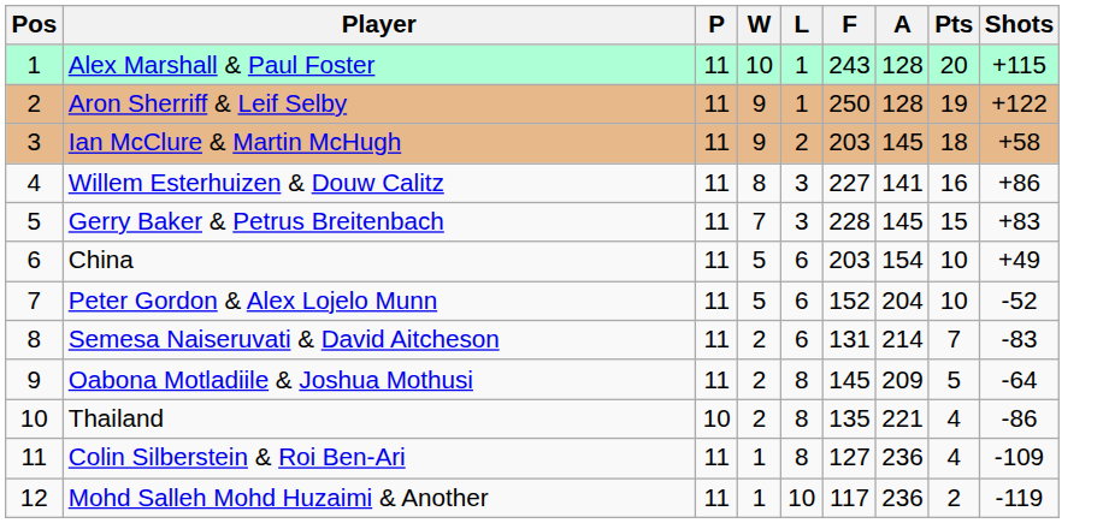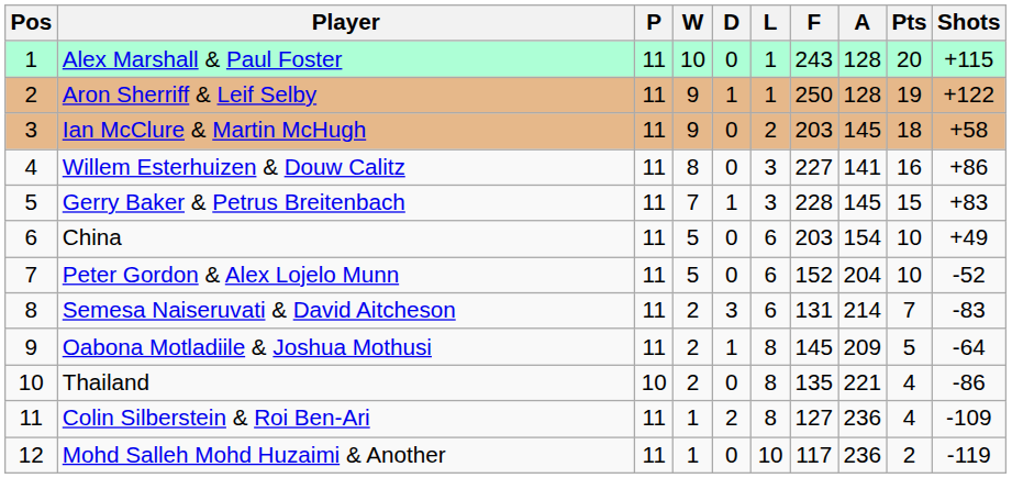 <table class="wikitable" style="font-size: 100%">
 <tr>
 <th width=20>Pos</th>
 <th width=400>Player</th>
 <th width=20>P</th>
 <th width=20>W</th>
+<th width=20>D</th>
 <th width=20>L</th>
 <th width=20>F</th>
 <th width=20>A</th>
 <th width=20>Pts</th>
 <th width=20>Shots</th>
 </tr>
 <tr align=center style="background: #ADFFD6;">
 <td>1</td>
 <td align="left"> <a href='#'>Alex Marshall</a> & <a href='#'>Paul Foster</a></td>
 <td>11</td>
 <td>10</td>
+<td>0</td>
 <td>1</td>
 <td>243</td>
 <td>128</td>
 <td>20</td>
 <td>+115</td>
 </tr>
 <tr align=center style="background: #E6B88A;">
 <td>2</td>
 <td align="left"> <a href='#'>Aron Sherriff</a> & <a href='#'>Leif Selby</a></td>
 <td>11</td>
 <td>9</td>
 <td>1</td>
+<td>1</td>
 <td>250</td>
 <td>128</td>
 <td>19</td>
 <td>+122</td>
 </tr>
 <tr align=center style="background: #E6B88A;">
 <td>3</td>
 <td align="left"> <a href='#'>Ian McClure</a> & <a href='#'>Martin McHugh</a></td>
 <td>11</td>
 <td>9</td>
+<td>0</td>
 <td>2</td>
 <td>203</td>
 <td>145</td>
 <td>18</td>
 <td>+58</td>
 </tr>
 <tr align=center>
 <td>4</td>
 <td align="left"> <a href='#'>Willem Esterhuizen</a> & <a href='#'>Douw Calitz</a></td>
 <td>11</td>
 <td>8</td>
+<td>0</td>
 <td>3</td>
 <td>227</td>
 <td>141</td>
 <td>16</td>
 <td>+86</td>
 </tr>
 <tr align=center>
 <td>5</td>
 <td align="left"> <a href='#'>Gerry Baker</a> & <a href='#'>Petrus Breitenbach</a></td>
 <td>11</td>
 <td>7</td>
+<td>1</td>
 <td>3</td>
 <td>228</td>
 <td>145</td>
 <td>15</td>
 <td>+83</td>
 </tr>
 <tr align=center>
 <td>6</td>
 <td align="left"> China</td>
 <td>11</td>
 <td>5</td>
+<td>0</td>
 <td>6</td>
 <td>203</td>
 <td>154</td>
 <td>10</td>
 <td>+49</td>
 </tr>
 <tr align=center>
 <td>7</td>
 <td align="left"> <a href='#'>Peter Gordon</a> & <a href='#'>Alex Lojelo Munn</a></td>
 <td>11</td>
 <td>5</td>
+<td>0</td>
 <td>6</td>
 <td>152</td>
 <td>204</td>
 <td>10</td>
 <td>-52</td>
 </tr>
 <tr align=center>
 <td>8</td>
 <td align="left"> <a href='#'>Semesa Naiseruvati</a> & <a href='#'>David Aitcheson</a></td>
 <td>11</td>
 <td>2</td>
+<td>3</td>
 <td>6</td>
 <td>131</td>
 <td>214</td>
 <td>7</td>
 <td>-83</td>
 </tr>
 <tr align=center>
 <td>9</td>
 <td align="left"> <a href='#'>Oabona Motladiile</a> & <a href='#'>Joshua Mothusi</a></td>
 <td>11</td>
 <td>2</td>
+<td>1</td>
 <td>8</td>
 <td>145</td>
 <td>209</td>
 <td>5</td>
 <td>-64</td>
 </tr>
 <tr align=center>
 <td>10</td>
 <td align="left"> Thailand</td>
 <td>10</td>
 <td>2</td>
+<td>0</td>
 <td>8</td>
 <td>135</td>
 <td>221</td>
 <td>4</td>
 <td>-86</td>
 </tr>
 <tr align=center>
 <td>11</td>
 <td align="left"> <a href='#'>Colin Silberstein</a> & <a href='#'>Roi Ben-Ari</a></td>
 <td>11</td>
 <td>1</td>
+<td>2</td>
 <td>8</td>
 <td>127</td>
 <td>236</td>
 <td>4</td>
 <td>-109</td>
 </tr>
 <tr align=center>
 <td>12</td>
 <td align="left"> <a href='#'>Mohd Salleh Mohd Huzaimi</a> & Another</td>
 <td>11</td>
 <td>1</td>
+<td>0</td>
 <td>10</td>
 <td>117</td>
 <td>236</td>
 <td>2</td>
 <td>-119</td>
 </tr>
 </table>
